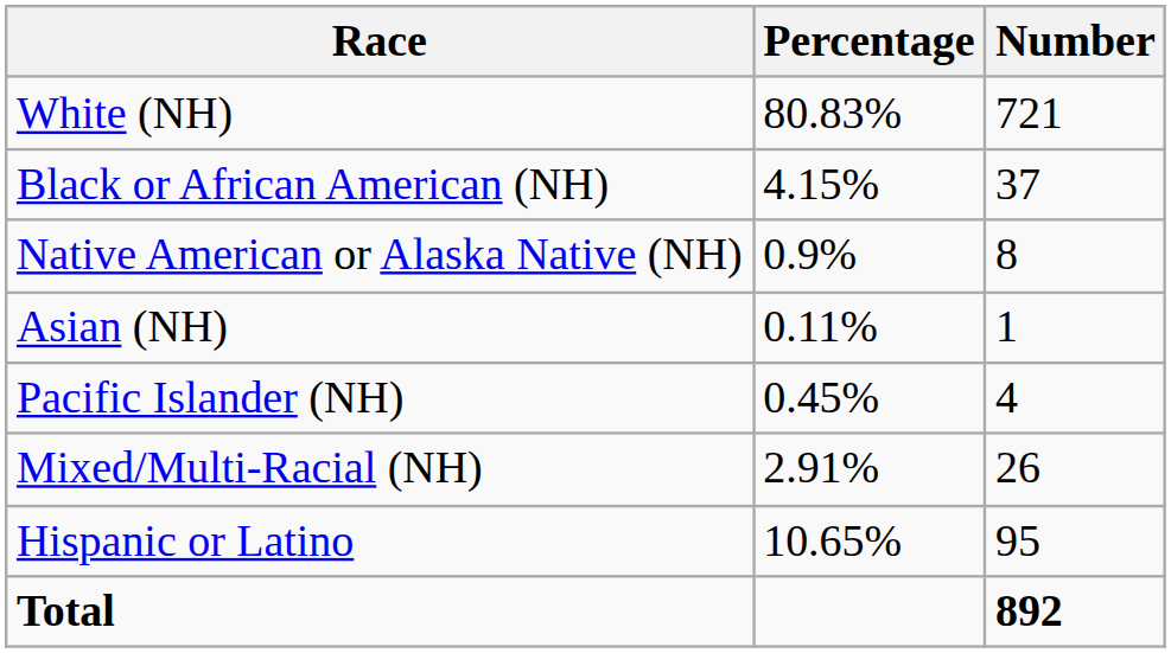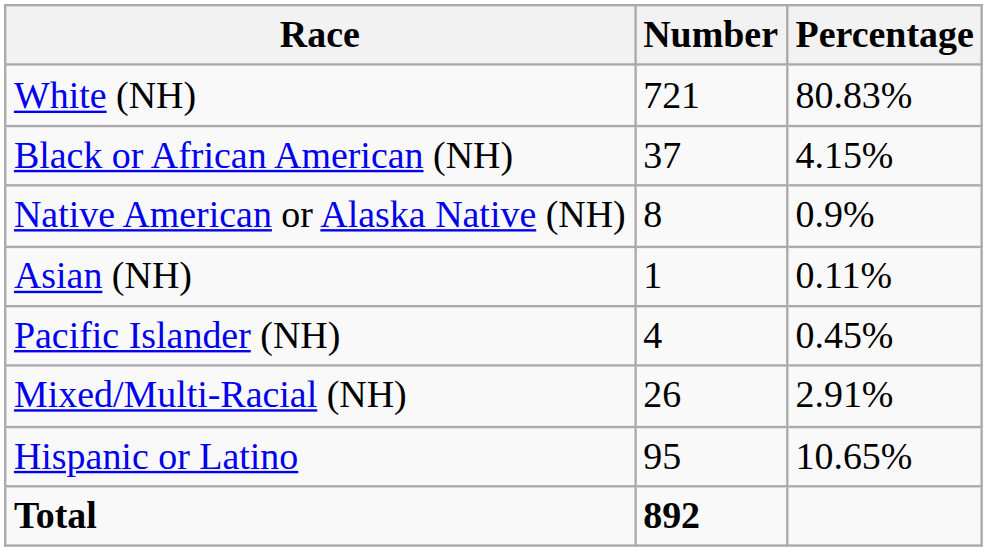 <table class="wikitable">
 <tr>
 <th>Race</th>
+<th>Number</th>
 <th>Percentage</th>
-<th>Number</th>
 </tr>
 <tr>
 <td><a href='#'>White</a> (NH)</td>
+<td>721</td>
 <td>80.83%</td>
-<td>721</td>
 </tr>
 <tr>
 <td><a href='#'>Black or African American</a> (NH)</td>
+<td>37</td>
 <td>4.15%</td>
-<td>37</td>
 </tr>
 <tr>
 <td><a href='#'>Native American</a> or <a href='#'>Alaska Native</a> (NH)</td>
+<td>8</td>
 <td>0.9%</td>
-<td>8</td>
 </tr>
 <tr>
 <td><a href='#'>Asian</a> (NH)</td>
+<td>1</td>
 <td>0.11%</td>
-<td>1</td>
 </tr>
 <tr>
 <td><a href='#'>Pacific Islander</a> (NH)</td>
+<td>4</td>
 <td>0.45%</td>
-<td>4</td>
 </tr>
 <tr>
 <td><a href='#'>Mixed/Multi-Racial</a> (NH)</td>
+<td>26</td>
 <td>2.91%</td>
-<td>26</td>
 </tr>
 <tr>
 <td><a href='#'>Hispanic or Latino</a></td>
+<td>95</td>
 <td>10.65%</td>
-<td>95</td>
 </tr>
 <tr>
 <td><strong>Total</strong></td>
+<td><strong>892</strong></td>
 <td></td>
-<td><strong>892</strong></td>
 </tr>
 </table>
